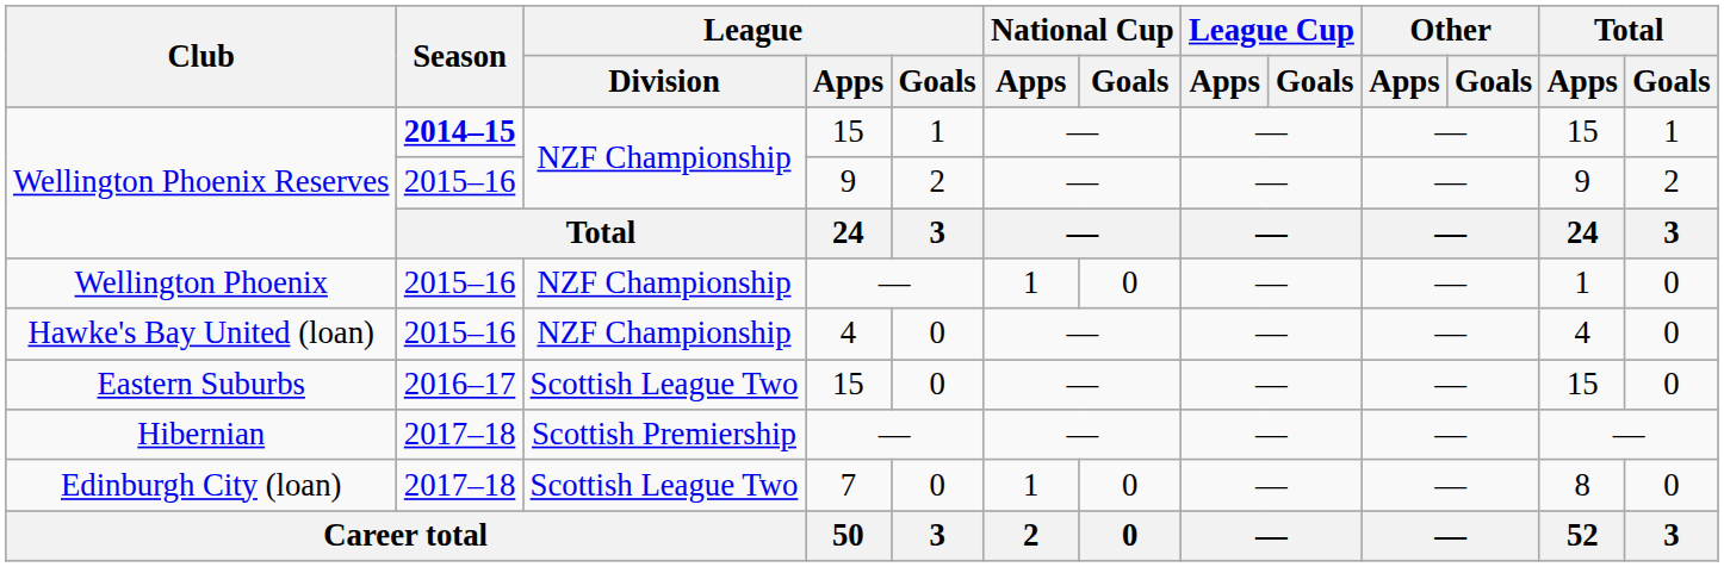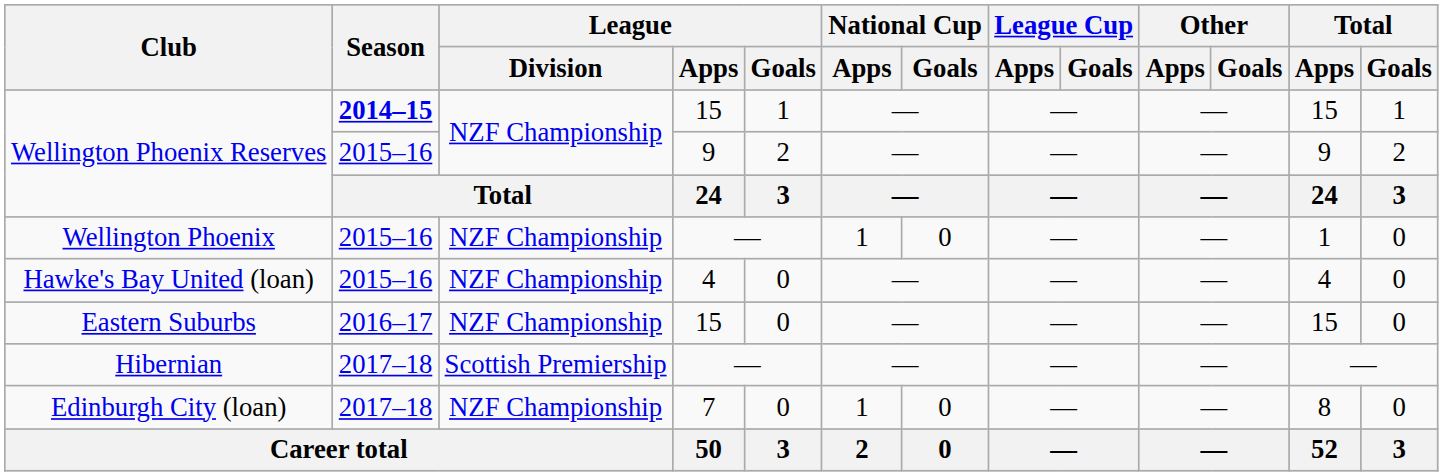 <table class=wikitable style="text-align:center">
 <tr>
 <th rowspan=2>Club</th>
 <th rowspan=2>Season</th>
 <th colspan=3>League</th>
 <th colspan=2>National Cup</th>
 <th colspan=2><a href='#'>League Cup</a></th>
 <th colspan=2>Other</th>
 <th colspan=2>Total</th>
 </tr>
 <tr>
 <th>Division</th>
 <th>Apps</th>
 <th>Goals</th>
 <th>Apps</th>
 <th>Goals</th>
 <th>Apps</th>
 <th>Goals</th>
 <th>Apps</th>
 <th>Goals</th>
 <th>Apps</th>
 <th>Goals</th>
 </tr>
 <tr>
 <td rowspan="3"><a href='#'>Wellington Phoenix Reserves</a></td>
 <td><strong><a href='#'>2014–15</a></strong></td>
 <td rowspan="2"><a href='#'>NZF Championship</a></td>
 <td>15</td>
 <td>1</td>
 <td colspan="2">—</td>
 <td colspan="2">—</td>
 <td colspan="2">—</td>
 <td>15</td>
 <td>1</td>
 </tr>
 <tr>
 <td><a href='#'>2015–16</a></td>
 <td>9</td>
 <td>2</td>
 <td colspan="2">—</td>
 <td colspan="2">—</td>
 <td colspan="2">—</td>
 <td>9</td>
 <td>2</td>
 </tr>
 <tr>
 <th colspan="2">Total</th>
 <th>24</th>
 <th>3</th>
 <th colspan="2">—</th>
 <th colspan="2">—</th>
 <th colspan="2">—</th>
 <th>24</th>
 <th>3</th>
 </tr>
 <tr>
 <td><a href='#'>Wellington Phoenix</a></td>
 <td><a href='#'>2015–16</a></td>
 <td><a href='#'>NZF Championship</a></td>
 <td colspan="2">—</td>
 <td>1</td>
 <td>0</td>
 <td colspan="2">—</td>
 <td colspan="2">—</td>
 <td>1</td>
 <td>0</td>
 </tr>
 <tr>
 <td><a href='#'>Hawke's Bay United</a> (loan)</td>
 <td><a href='#'>2015–16</a></td>
 <td><a href='#'>NZF Championship</a></td>
 <td>4</td>
 <td>0</td>
 <td colspan="2">—</td>
 <td colspan="2">—</td>
 <td colspan="2">—</td>
 <td>4</td>
 <td>0</td>
 </tr>
 <tr>
 <td><a href='#'>Eastern Suburbs</a></td>
 <td><a href='#'>2016–17</a></td>
-<td><a href='#'>Scottish League Two</a></td>
+<td><a href='#'>NZF Championship</a></td>
 <td>15</td>
 <td>0</td>
 <td colspan="2">—</td>
 <td colspan="2">—</td>
 <td colspan="2">—</td>
 <td>15</td>
 <td>0</td>
 </tr>
 <tr>
 <td><a href='#'>Hibernian</a></td>
 <td><a href='#'>2017–18</a></td>
 <td><a href='#'>Scottish Premiership</a></td>
 <td colspan="2">—</td>
 <td colspan="2">—</td>
 <td colspan="2">—</td>
 <td colspan="2">—</td>
 <td colspan="2">—</td>
 </tr>
 <tr>
 <td><a href='#'>Edinburgh City</a> (loan)</td>
 <td><a href='#'>2017–18</a></td>
-<td><a href='#'>Scottish League Two</a></td>
+<td><a href='#'>NZF Championship</a></td>
 <td>7</td>
 <td>0</td>
 <td>1</td>
 <td>0</td>
 <td colspan="2">—</td>
 <td colspan="2">—</td>
 <td>8</td>
 <td>0</td>
 </tr>
 <tr>
 <th colspan="3">Career total</th>
 <th>50</th>
 <th>3</th>
 <th>2</th>
 <th>0</th>
 <th colspan="2">—</th>
 <th colspan="2">—</th>
 <th>52</th>
 <th>3</th>
 </tr>
 </table>
